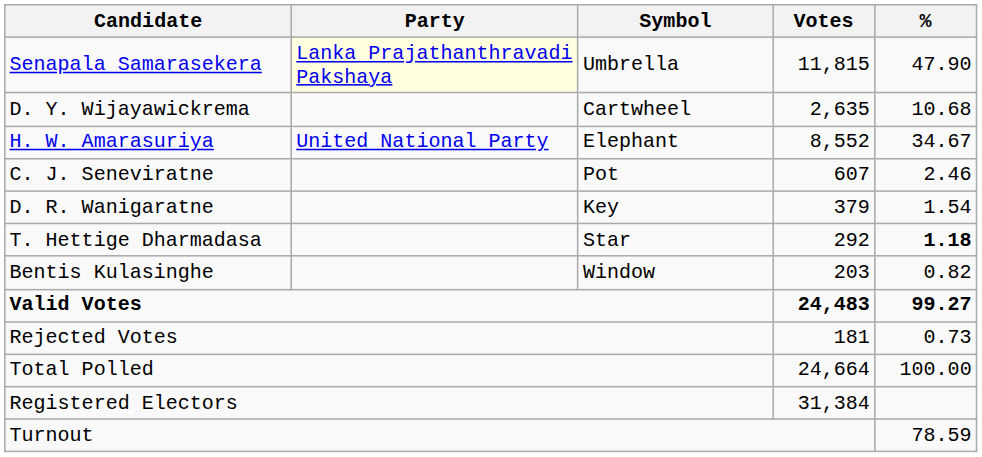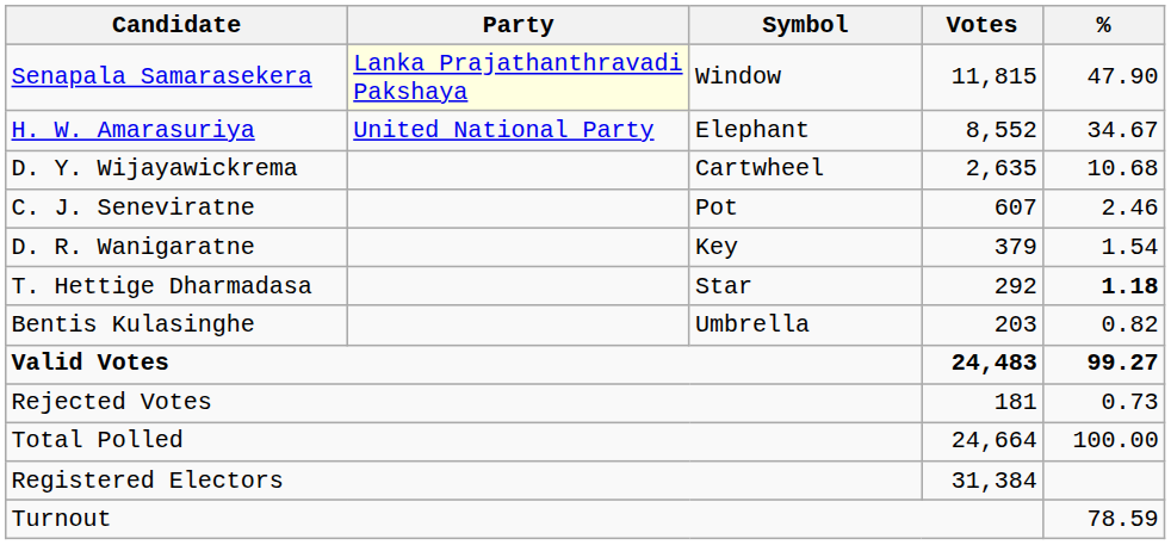 <table class="wikitable" border="1" style="text-align:right;">
 <tr>
 <th align=left width="180">Candidate</th>
 <th align=left width="180">Party</th>
 <th align=left width="120">Symbol</th>
 <th align=left width="60">Votes</th>
 <th align=left width="60">%</th>
 </tr>
 <tr>
 <td align=left><a href='#'>Senapala Samarasekera</a></td>
 <td align=left style="background: lightyellow;"><a href='#'>Lanka Prajathanthravadi Pakshaya</a></td>
-<td align=left>Umbrella</td>
+<td align=left>Window</td>
 <td align=right>11,815</td>
 <td align=right>47.90</td>
+</tr>
+<tr>
+<td align=left><a href='#'>H. W. Amarasuriya</a></td>
+<td align=left><a href='#'>United National Party</a></td>
+<td align=left>Elephant</td>
+<td align=right>8,552</td>
+<td align=right>34.67</td>
 </tr>
 <tr>
 <td align=left>D. Y. Wijayawickrema</td>
 <td></td>
 <td align=left>Cartwheel</td>
 <td align=right>2,635</td>
 <td align=right>10.68</td>
-</tr>
-<tr>
-<td align=left><a href='#'>H. W. Amarasuriya</a></td>
-<td align=left><a href='#'>United National Party</a></td>
-<td align=left>Elephant</td>
-<td align=right>8,552</td>
-<td align=right>34.67</td>
 </tr>
 <tr>
 <td align=left>C. J. Seneviratne</td>
 <td></td>
 <td align=left>Pot</td>
 <td align=right>607</td>
 <td align=right>2.46</td>
 </tr>
 <tr>
 <td align=left>D. R. Wanigaratne</td>
 <td></td>
 <td align=left>Key</td>
 <td align=right>379</td>
 <td align=right>1.54</td>
 </tr>
 <tr>
 <td align=left>T. Hettige Dharmadasa</td>
 <td></td>
 <td align=left>Star</td>
 <td align=right>292</td>
 <td align=right><strong>1.18</strong></td>
 </tr>
 <tr>
 <td align=left>Bentis Kulasinghe</td>
 <td></td>
-<td align=left>Window</td>
+<td align=left>Umbrella</td>
 <td align=right>203</td>
 <td align=right>0.82</td>
 </tr>
 <tr>
 <td align=left colspan=3><strong>Valid Votes</strong></td>
 <td align=right><strong>24,483</strong></td>
 <td align=right><strong>99.27</strong></td>
 </tr>
 <tr>
 <td align=left colspan=3>Rejected Votes</td>
 <td align=right>181</td>
 <td align=right>0.73</td>
 </tr>
 <tr>
 <td align=left colspan=3>Total Polled</td>
 <td align=right>24,664</td>
 <td align=right>100.00</td>
 </tr>
 <tr>
 <td align=left colspan=3>Registered Electors</td>
 <td align=right>31,384</td>
 <td></td>
 </tr>
 <tr>
 <td align=left colspan=4>Turnout</td>
 <td align=right>78.59</td>
 </tr>
 </table>
